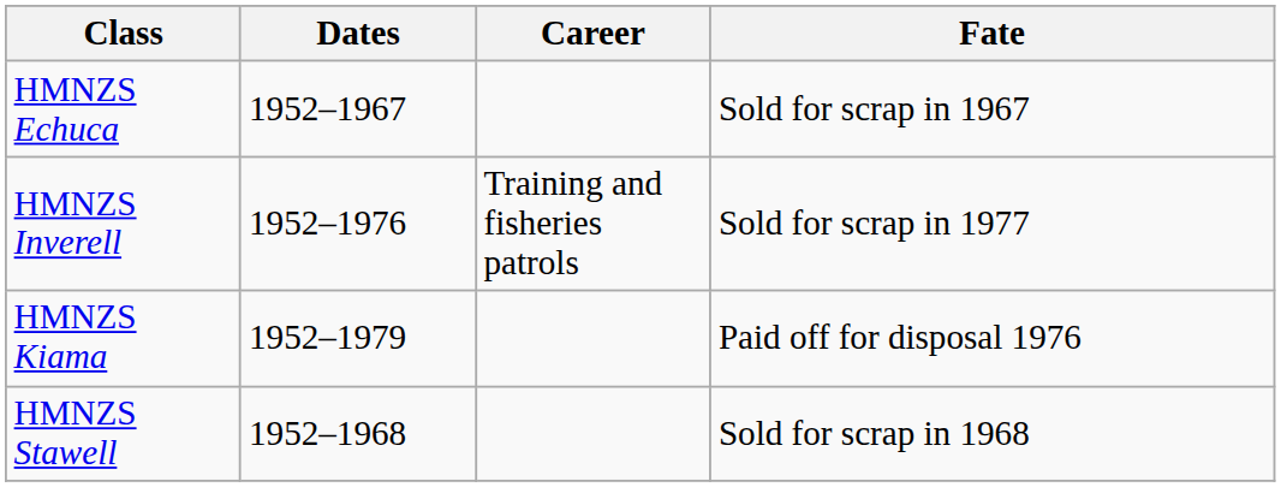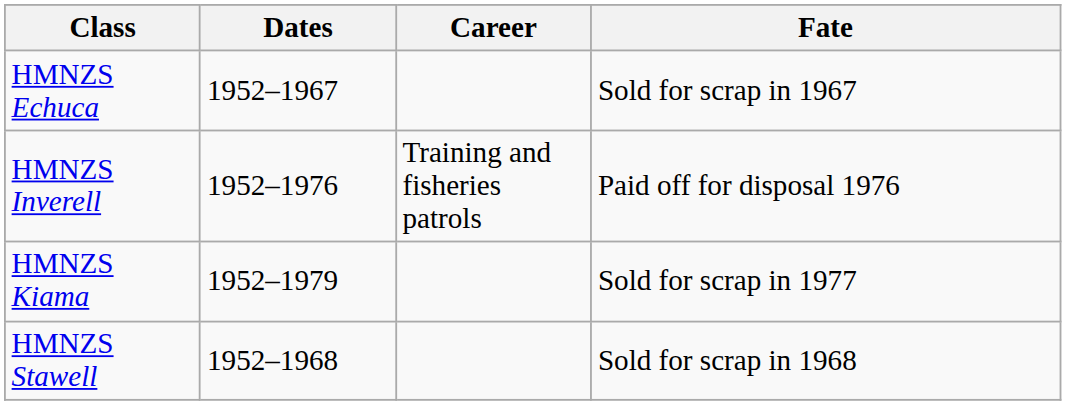 <table class="wikitable">
 <tr>
 <th width="100">Class</th>
 <th width="100">Dates</th>
 <th width="100">Career</th>
 <th width="250">Fate</th>
 </tr>
 <tr>
 <td><a href='#'>HMNZS <em>Echuca</em></a></td>
 <td>1952–1967</td>
 <td> </td>
 <td>Sold for scrap in 1967</td>
 </tr>
 <tr>
 <td><a href='#'>HMNZS <em>Inverell</em></a></td>
 <td>1952–1976</td>
 <td>Training and fisheries patrols</td>
-<td>Sold for scrap in 1977</td>
+<td>Paid off for disposal 1976</td>
 </tr>
 <tr>
 <td><a href='#'>HMNZS <em>Kiama</em></a></td>
 <td>1952–1979</td>
 <td> </td>
-<td>Paid off for disposal 1976</td>
+<td>Sold for scrap in 1977</td>
 </tr>
 <tr>
 <td><a href='#'>HMNZS <em>Stawell</em></a></td>
 <td>1952–1968</td>
 <td> </td>
 <td>Sold for scrap in 1968</td>
 </tr>
 </table>
